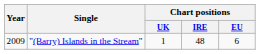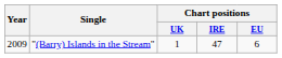 <table class="wikitable" style="font-size: 9pt; text-align: center">
 <tr>
 <th rowspan="2">Year</th>
 <th rowspan="2">Single</th>
 <th colspan="3">Chart positions</th>
 </tr>
 <tr style="font-size:90%;">
 <th style="width:4em;"><a href='#'>UK</a><br></th>
 <th style="width:4em;"><a href='#'>IRE</a><br></th>
 <th style="width:4em;"><a href='#'>EU</a></th>
 </tr>
 <tr>
 <td>2009</td>
 <td align="left">"<a href='#'>(Barry) Islands in the Stream</a>"</td>
 <td style="text-align:center;">1</td>
-<td style="text-align:center;">48</td>
+<td style="text-align:center;">47</td>
 <td style="text-align:center;">6</td>
 </tr>
 </table>
